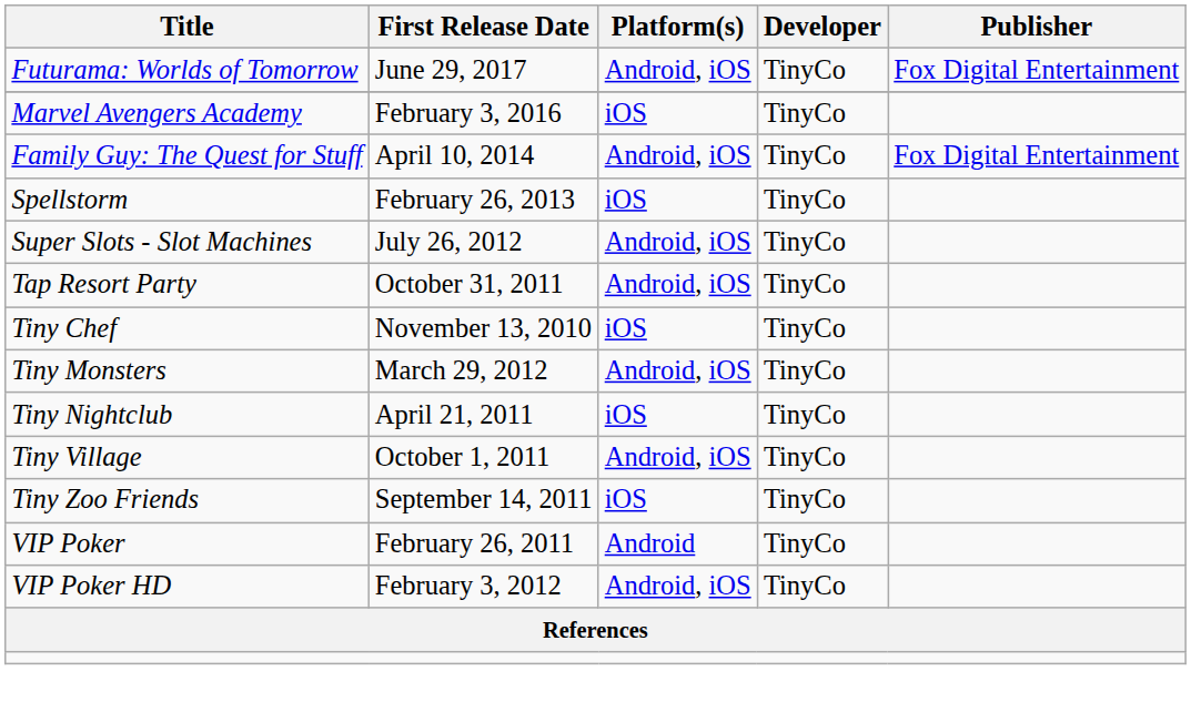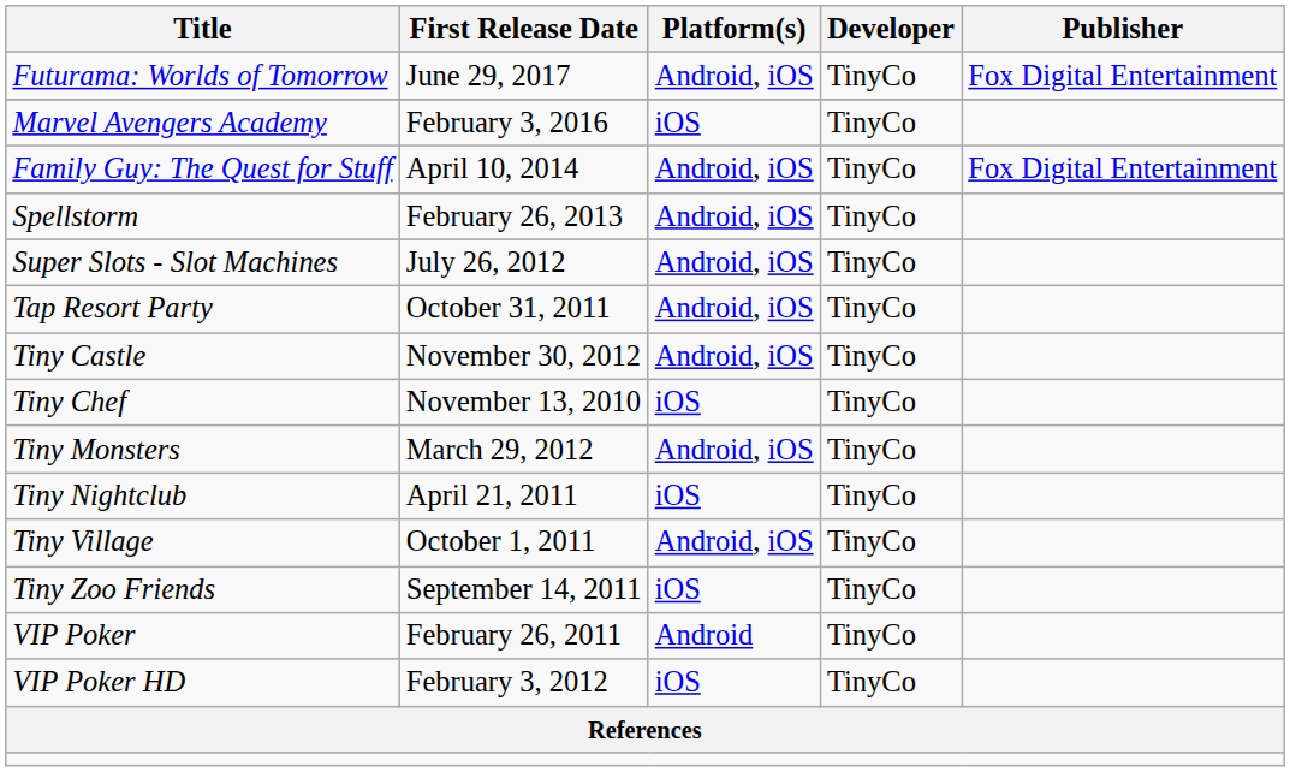 <table class="wikitable sortable">
 <tr>
 <th>Title</th>
 <th>First Release Date</th>
 <th>Platform(s)</th>
 <th>Developer</th>
 <th>Publisher</th>
 </tr>
 <tr>
 <td><em><a href='#'>Futurama: Worlds of Tomorrow</a></em></td>
 <td>June 29, 2017</td>
 <td><a href='#'>Android</a>, <a href='#'>iOS</a></td>
 <td>TinyCo</td>
 <td><a href='#'>Fox Digital Entertainment</a></td>
 </tr>
 <tr>
 </tr>
 <tr>
 <td><em><a href='#'>Marvel Avengers Academy</a></em></td>
 <td>February 3, 2016</td>
 <td><a href='#'>iOS</a></td>
 <td>TinyCo</td>
 <td></td>
 </tr>
 <tr>
 <td><em><a href='#'>Family Guy: The Quest for Stuff</a></em></td>
 <td>April 10, 2014</td>
 <td><a href='#'>Android</a>, <a href='#'>iOS</a></td>
 <td>TinyCo</td>
 <td><a href='#'>Fox Digital Entertainment</a></td>
 </tr>
 <tr>
 <td><em>Spellstorm</em></td>
 <td>February 26, 2013</td>
-<td><a href='#'>iOS</a></td>
+<td><a href='#'>Android</a>, <a href='#'>iOS</a></td>
 <td>TinyCo</td>
 <td></td>
 </tr>
 <tr>
 <td><em>Super Slots - Slot Machines</em></td>
 <td>July 26, 2012</td>
 <td><a href='#'>Android</a>, <a href='#'>iOS</a></td>
 <td>TinyCo</td>
 <td></td>
 </tr>
 <tr>
 <td><em>Tap Resort Party</em></td>
 <td>October 31, 2011</td>
+<td><a href='#'>Android</a>, <a href='#'>iOS</a></td>
+<td>TinyCo</td>
+<td></td>
+</tr>
+<tr>
+<td><em>Tiny Castle</em></td>
+<td>November 30, 2012</td>
 <td><a href='#'>Android</a>, <a href='#'>iOS</a></td>
 <td>TinyCo</td>
 <td></td>
 </tr>
 <tr>
 <td><em>Tiny Chef</em></td>
 <td>November 13, 2010</td>
 <td><a href='#'>iOS</a></td>
 <td>TinyCo</td>
 <td></td>
 </tr>
 <tr>
 <td><em>Tiny Monsters</em></td>
 <td>March 29, 2012</td>
 <td><a href='#'>Android</a>, <a href='#'>iOS</a></td>
 <td>TinyCo</td>
 <td></td>
 </tr>
 <tr>
 <td><em>Tiny Nightclub</em></td>
 <td>April 21, 2011</td>
 <td><a href='#'>iOS</a></td>
 <td>TinyCo</td>
 <td></td>
 </tr>
 <tr>
 <td><em>Tiny Village</em></td>
 <td>October 1, 2011</td>
 <td><a href='#'>Android</a>, <a href='#'>iOS</a></td>
 <td>TinyCo</td>
 <td></td>
 </tr>
 <tr>
 <td><em>Tiny Zoo Friends</em></td>
 <td>September 14, 2011</td>
 <td><a href='#'>iOS</a></td>
 <td>TinyCo</td>
 <td></td>
 </tr>
 <tr>
 <td><em>VIP Poker</em></td>
 <td>February 26, 2011</td>
 <td><a href='#'>Android</a></td>
 <td>TinyCo</td>
 <td></td>
 </tr>
 <tr>
 <td><em>VIP Poker HD</em></td>
 <td>February 3, 2012</td>
-<td><a href='#'>Android</a>, <a href='#'>iOS</a></td>
+<td><a href='#'>iOS</a></td>
 <td>TinyCo</td>
 <td></td>
 </tr>
 <tr>
 <th colspan=5><small>References</small></th>
 </tr>
 <tr>
 <td colspan=5></td>
 </tr>
 </table>
